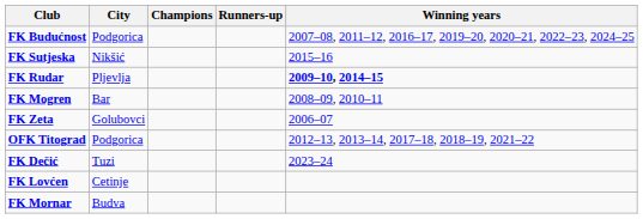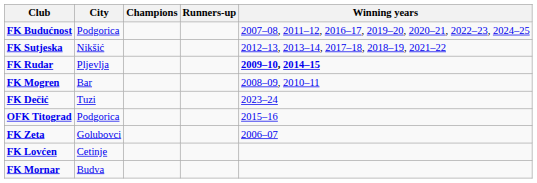 <table class="wikitable" style="font-size:90%">
 <tr>
 <th>Club</th>
 <th>City</th>
 <th>Champions</th>
 <th>Runners-up</th>
 <th>Winning years</th>
 </tr>
 <tr>
 <td><strong><a href='#'>FK Budućnost</a></strong></td>
 <td><a href='#'>Podgorica</a></td>
 <td></td>
 <td></td>
 <td><a href='#'>2007–08</a>, <a href='#'>2011–12</a>, <a href='#'>2016–17</a>, <a href='#'>2019–20</a>, <a href='#'>2020–21</a>, <a href='#'>2022–23</a>, <a href='#'>2024–25</a></td>
 </tr>
 <tr>
 <td><strong><a href='#'>FK Sutjeska</a></strong></td>
 <td><a href='#'>Nikšić</a></td>
 <td></td>
 <td></td>
-<td><a href='#'>2015–16</a></td>
+<td><a href='#'>2012–13</a>, <a href='#'>2013–14</a>, <a href='#'>2017–18</a>, <a href='#'>2018–19</a>, <a href='#'>2021–22</a></td>
 </tr>
 <tr>
 <td><strong><a href='#'>FK Rudar</a></strong></td>
 <td><a href='#'>Pljevlja</a></td>
 <td></td>
 <td></td>
 <td><strong><a href='#'>2009–10</a>, <a href='#'>2014–15</a></strong></td>
 </tr>
 <tr>
 <td><strong><a href='#'>FK Mogren</a></strong></td>
 <td><a href='#'>Bar</a></td>
 <td></td>
 <td></td>
 <td><a href='#'>2008–09</a>, <a href='#'>2010–11</a></td>
 </tr>
 <tr>
-<td><strong><a href='#'>FK Zeta</a></strong></td>
-<td><a href='#'>Golubovci</a></td>
+<td><strong><a href='#'>FK Dečić</a></strong></td>
+<td><a href='#'>Tuzi</a></td>
 <td></td>
 <td></td>
-<td><a href='#'>2006–07</a></td>
+<td><a href='#'>2023–24</a></td>
 </tr>
 <tr>
 <td><strong><a href='#'>OFK Titograd</a></strong></td>
 <td><a href='#'>Podgorica</a></td>
 <td></td>
 <td></td>
-<td><a href='#'>2012–13</a>, <a href='#'>2013–14</a>, <a href='#'>2017–18</a>, <a href='#'>2018–19</a>, <a href='#'>2021–22</a></td>
+<td><a href='#'>2015–16</a></td>
 </tr>
 <tr>
-<td><strong><a href='#'>FK Dečić</a></strong></td>
-<td><a href='#'>Tuzi</a></td>
+<td><strong><a href='#'>FK Zeta</a></strong></td>
+<td><a href='#'>Golubovci</a></td>
 <td></td>
 <td></td>
-<td><a href='#'>2023–24</a></td>
+<td><a href='#'>2006–07</a></td>
 </tr>
 <tr>
 <td><strong><a href='#'>FK Lovćen</a></strong></td>
 <td><a href='#'>Cetinje</a></td>
 <td></td>
 <td></td>
 <td></td>
 </tr>
 <tr>
 <td><strong><a href='#'>FK Mornar</a></strong></td>
 <td><a href='#'>Budva</a></td>
 <td></td>
 <td></td>
 <td></td>
 </tr>
 </table>
